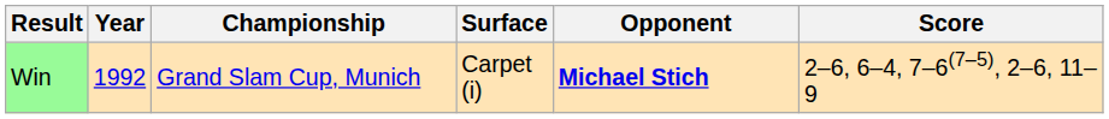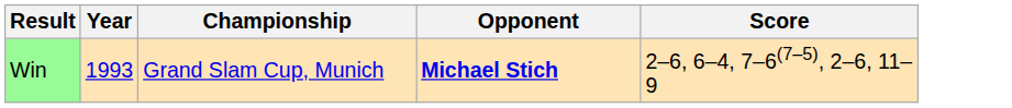 <table class="sortable wikitable">
 <tr>
 <th style="width:40px">Result</th>
 <th style="width:35px">Year</th>
 <th style="width:200px">Championship</th>
-<th style="width:50px">Surface</th>
 <th style="width:160px">Opponent</th>
 <th style="width:200px" class="unsortable">Score</th>
 </tr>
 <tr bgcolor=Moccasin>
 <td style="background:#98fb98;">Win</td>
-<td><a href='#'>1992</a></td>
+<td><a href='#'>1993</a></td>
 <td><a href='#'>Grand Slam Cup, Munich</a></td>
-<td>Carpet (i)</td>
 <td><strong> <a href='#'>Michael Stich</a></strong></td>
 <td>2–6, 6–4, 7–6<sup>(7–5)</sup>, 2–6, 11–9</td>
 </tr>
 </table>
